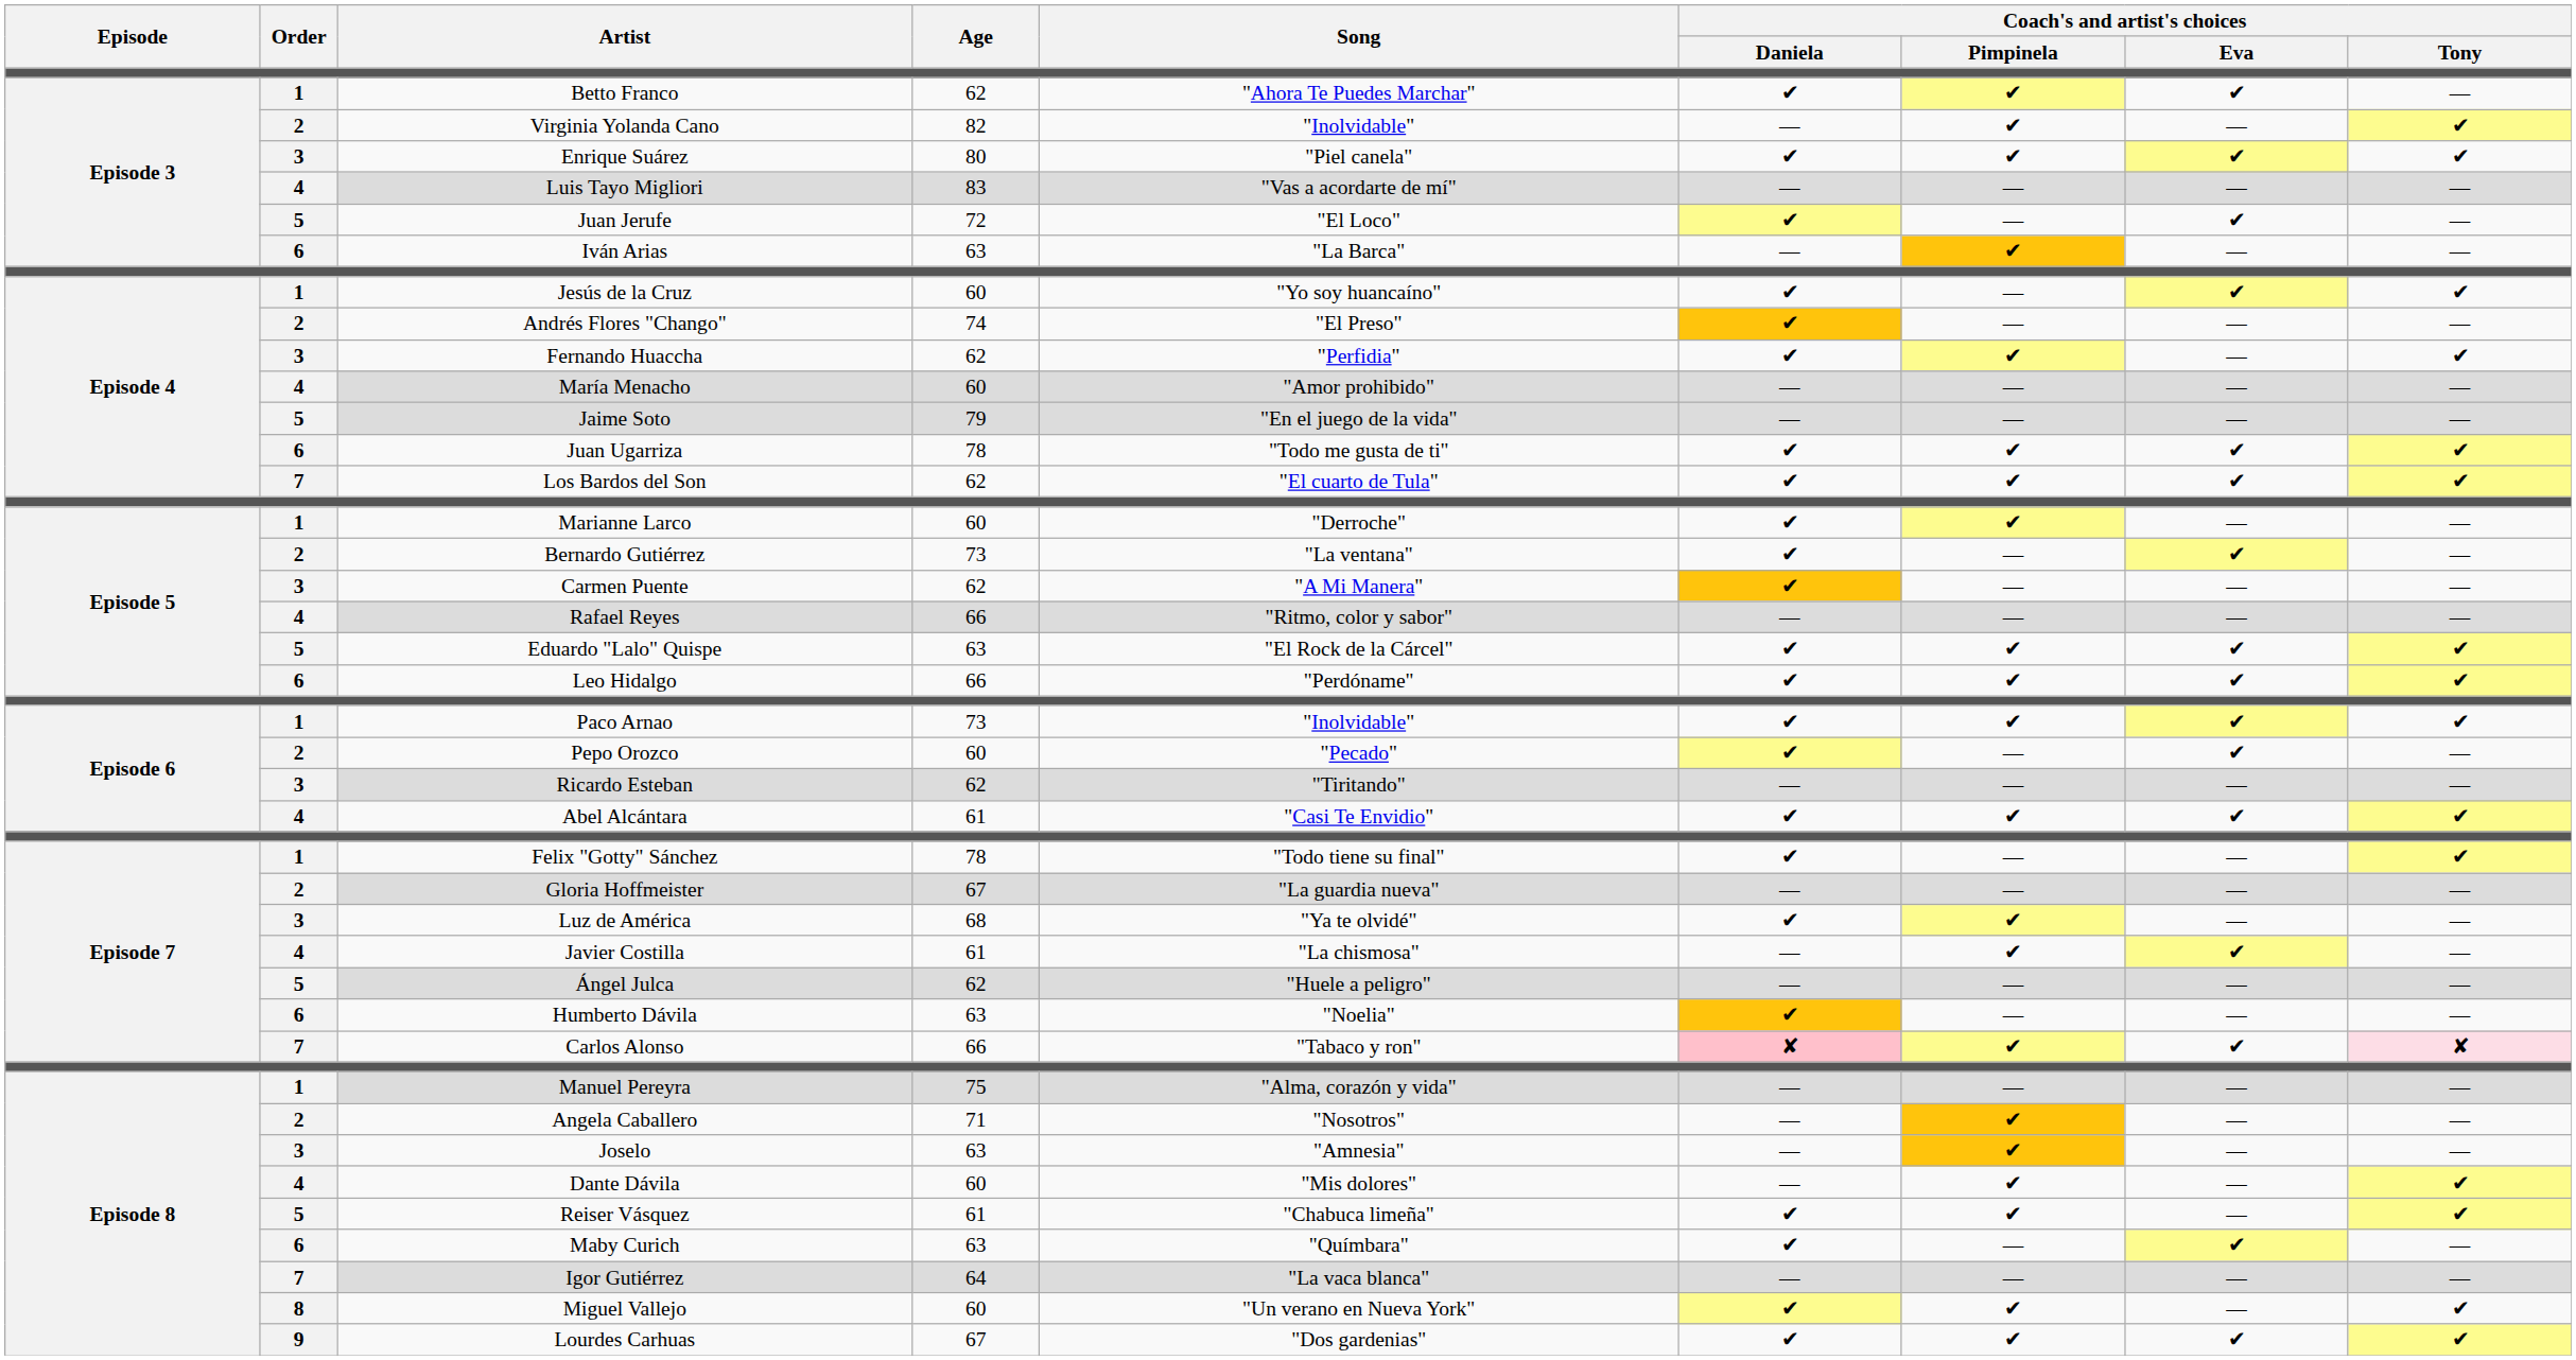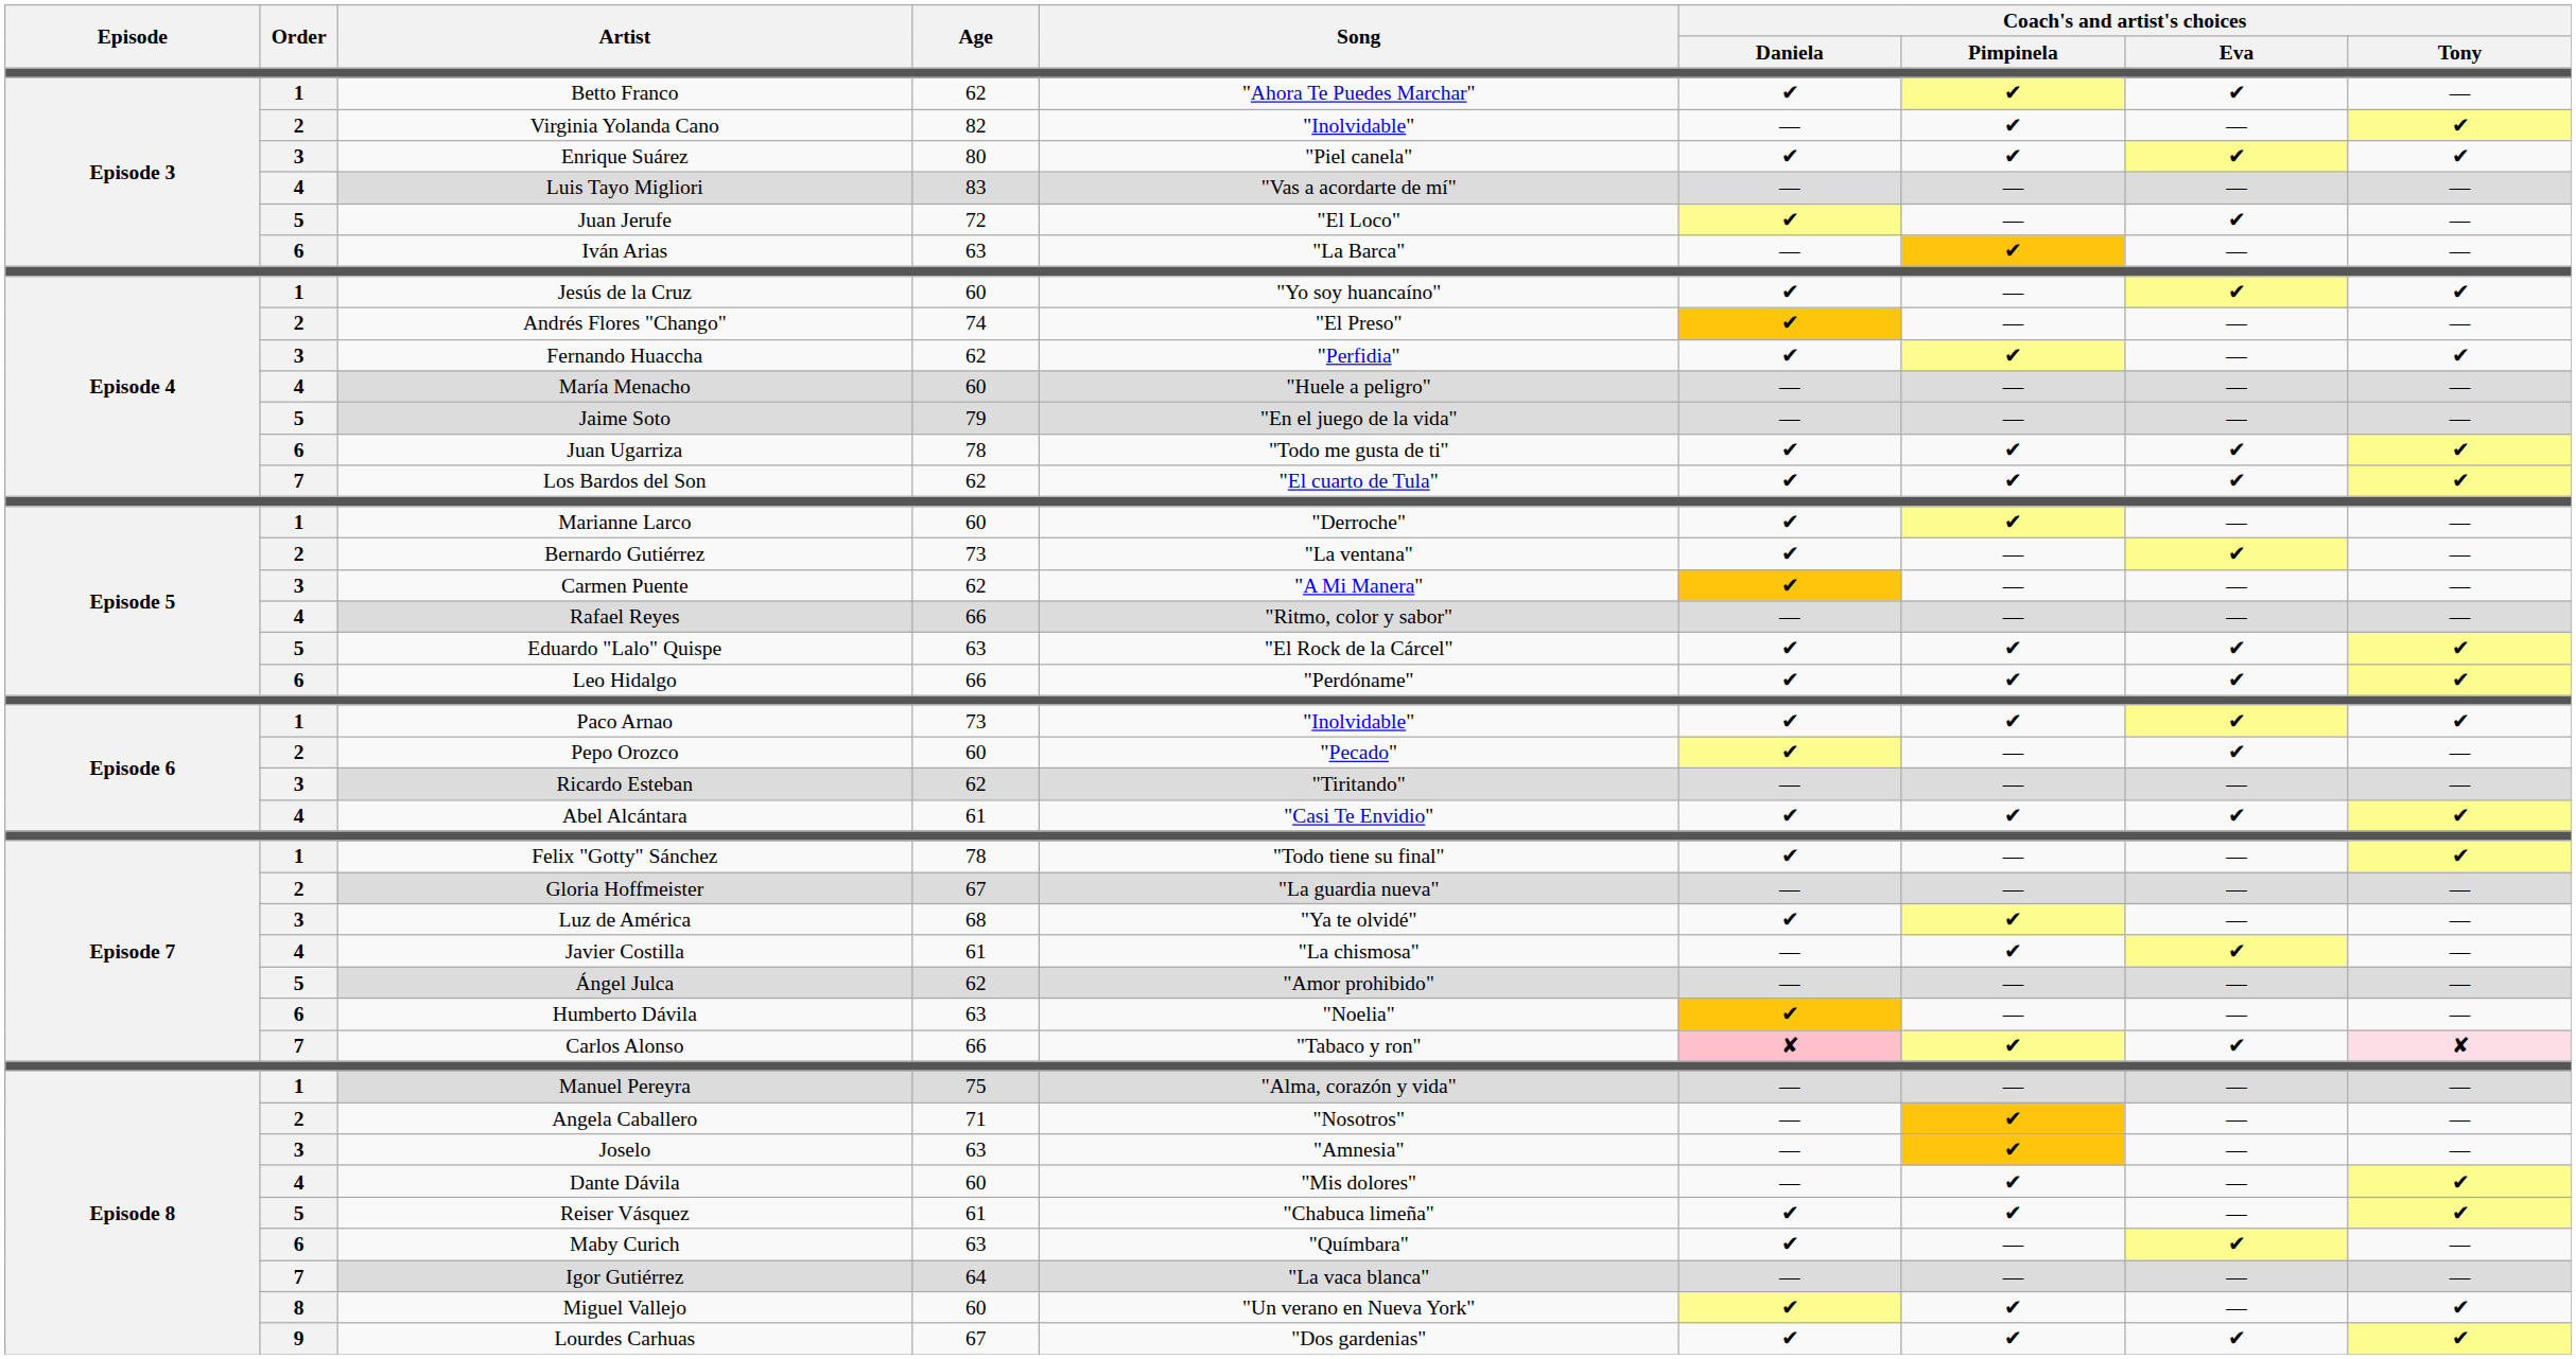 <table class="wikitable" style="text-align:center; line-height:17px; width:100%">
 <tr>
 <th rowspan="2" scope="col" style="width:08%">Episode</th>
 <th rowspan="2" scope="col" style="width:02%">Order</th>
 <th rowspan="2" scope="col" style="width:18%">Artist</th>
 <th rowspan="2" scope="col" style="width:04%">Age</th>
 <th rowspan="2" scope="col" style="width:20%">Song</th>
 <th colspan="4" scope="col" style="width:20%">Coach's and artist's choices</th>
 </tr>
 <tr>
 <th style="width:07%">Daniela</th>
 <th style="width:07%">Pimpinela</th>
 <th style="width:07%">Eva</th>
 <th style="width:07%">Tony</th>
 </tr>
 <tr>
 <td colspan="9" style="background:#555"></td>
 </tr>
 <tr>
 <th rowspan="6">Episode 3<br></th>
 <th>1</th>
 <td>Betto Franco</td>
 <td>62</td>
 <td>"<a href='#'>Ahora Te Puedes Marchar</a>"</td>
 <td>✔</td>
 <td style="background:#fdfc8f">✔</td>
 <td>✔</td>
 <td>—</td>
 </tr>
 <tr>
 <th>2</th>
 <td>Virginia Yolanda Cano</td>
 <td>82</td>
 <td>"<a href='#'>Inolvidable</a>"</td>
 <td>—</td>
 <td>✔</td>
 <td>—</td>
 <td style="background:#fdfc8f">✔</td>
 </tr>
 <tr>
 <th>3</th>
 <td>Enrique Suárez</td>
 <td>80</td>
 <td>"Piel canela"</td>
 <td>✔</td>
 <td>✔</td>
 <td style="background:#fdfc8f">✔</td>
 <td>✔</td>
 </tr>
 <tr style="background:#dcdcdc">
 <th>4</th>
 <td>Luis Tayo Migliori</td>
 <td>83</td>
 <td>"Vas a acordarte de mí"</td>
 <td>—</td>
 <td>—</td>
 <td>—</td>
 <td>—</td>
 </tr>
 <tr>
 <th>5</th>
 <td>Juan Jerufe</td>
 <td>72</td>
 <td>"El Loco"</td>
 <td style="background:#fdfc8f">✔</td>
 <td>—</td>
 <td>✔</td>
 <td>—</td>
 </tr>
 <tr>
 <th>6</th>
 <td>Iván Arias</td>
 <td>63</td>
 <td>"La Barca"</td>
 <td>—</td>
 <td style="background:#FFC40C">✔</td>
 <td>—</td>
 <td>—</td>
 </tr>
 <tr>
 <td colspan="9" style="background:#555"></td>
 </tr>
 <tr>
 <th rowspan="7">Episode 4<br></th>
 <th>1</th>
 <td>Jesús de la Cruz</td>
 <td>60</td>
 <td>"Yo soy huancaíno"</td>
 <td>✔</td>
 <td>—</td>
 <td style="background:#fdfc8f">✔</td>
 <td>✔</td>
 </tr>
 <tr>
 <th>2</th>
 <td>Andrés Flores "Chango"</td>
 <td>74</td>
 <td>"El Preso"</td>
 <td style="background:#FFC40C">✔</td>
 <td>—</td>
 <td>—</td>
 <td>—</td>
 </tr>
 <tr>
 <th>3</th>
 <td>Fernando Huaccha</td>
 <td>62</td>
 <td>"<a href='#'>Perfidia</a>"</td>
 <td>✔</td>
 <td style="background:#fdfc8f">✔</td>
 <td>—</td>
 <td>✔</td>
 </tr>
 <tr style="background:#dcdcdc">
 <th>4</th>
 <td>María Menacho</td>
 <td>60</td>
-<td>"Amor prohibido"</td>
+<td>"Huele a peligro"</td>
 <td>—</td>
 <td>—</td>
 <td>—</td>
 <td>—</td>
 </tr>
 <tr style="background:#dcdcdc">
 <th>5</th>
 <td>Jaime Soto</td>
 <td>79</td>
 <td>"En el juego de la vida"</td>
 <td>—</td>
 <td>—</td>
 <td>—</td>
 <td>—</td>
 </tr>
 <tr>
 <th>6</th>
 <td>Juan Ugarriza</td>
 <td>78</td>
 <td>"Todo me gusta de ti"</td>
 <td>✔</td>
 <td>✔</td>
 <td>✔</td>
 <td style="background:#fdfc8f">✔</td>
 </tr>
 <tr>
 <th>7</th>
 <td>Los Bardos del Son</td>
 <td>62</td>
 <td>"<a href='#'>El cuarto de Tula</a>"</td>
 <td>✔</td>
 <td>✔</td>
 <td>✔</td>
 <td style="background:#fdfc8f">✔</td>
 </tr>
 <tr>
 <td colspan="9" style="background:#555"></td>
 </tr>
 <tr>
 <th rowspan="6">Episode 5<br></th>
 <th>1</th>
 <td>Marianne Larco</td>
 <td>60</td>
 <td>"Derroche"</td>
 <td>✔</td>
 <td style="background:#fdfc8f">✔</td>
 <td>—</td>
 <td>—</td>
 </tr>
 <tr>
 <th>2</th>
 <td>Bernardo Gutiérrez</td>
 <td>73</td>
 <td>"La ventana"</td>
 <td>✔</td>
 <td>—</td>
 <td style="background:#fdfc8f">✔</td>
 <td>—</td>
 </tr>
 <tr>
 <th>3</th>
 <td>Carmen Puente</td>
 <td>62</td>
 <td>"<a href='#'>A Mi Manera</a>"</td>
 <td style="background:#FFC40C">✔</td>
 <td>—</td>
 <td>—</td>
 <td>—</td>
 </tr>
 <tr style="background:#dcdcdc">
 <th>4</th>
 <td>Rafael Reyes</td>
 <td>66</td>
 <td>"Ritmo, color y sabor"</td>
 <td>—</td>
 <td>—</td>
 <td>—</td>
 <td>—</td>
 </tr>
 <tr>
 <th>5</th>
 <td>Eduardo "Lalo" Quispe</td>
 <td>63</td>
 <td>"El Rock de la Cárcel"</td>
 <td>✔</td>
 <td>✔</td>
 <td>✔</td>
 <td style="background:#fdfc8f">✔</td>
 </tr>
 <tr>
 <th>6</th>
 <td>Leo Hidalgo</td>
 <td>66</td>
 <td>"Perdóname"</td>
 <td>✔</td>
 <td>✔</td>
 <td>✔</td>
 <td style="background:#fdfc8f">✔</td>
 </tr>
 <tr>
 <td colspan="9" style="background:#555"></td>
 </tr>
 <tr>
 <th rowspan="4">Episode 6<br></th>
 <th>1</th>
 <td>Paco Arnao</td>
 <td>73</td>
 <td>"<a href='#'>Inolvidable</a>"</td>
 <td>✔</td>
 <td>✔</td>
 <td style="background:#fdfc8f">✔</td>
 <td>✔</td>
 </tr>
 <tr>
 <th>2</th>
 <td>Pepo Orozco</td>
 <td>60</td>
 <td>"<a href='#'>Pecado</a>"</td>
 <td style="background:#fdfc8f">✔</td>
 <td>—</td>
 <td>✔</td>
 <td>—</td>
 </tr>
 <tr style="background:#dcdcdc">
 <th>3</th>
 <td>Ricardo Esteban</td>
 <td>62</td>
 <td>"Tiritando"</td>
 <td>—</td>
 <td>—</td>
 <td>—</td>
 <td>—</td>
 </tr>
 <tr>
 <th>4</th>
 <td>Abel Alcántara</td>
 <td>61</td>
 <td>"<a href='#'>Casi Te Envidio</a>"</td>
 <td>✔</td>
 <td>✔</td>
 <td>✔</td>
 <td style="background:#fdfc8f">✔</td>
 </tr>
 <tr>
 <td colspan="9" style="background:#555"></td>
 </tr>
 <tr>
 <th rowspan="7">Episode 7<br></th>
 <th>1</th>
 <td>Felix "Gotty" Sánchez</td>
 <td>78</td>
 <td>"Todo tiene su final"</td>
 <td>✔</td>
 <td>—</td>
 <td>—</td>
 <td style="background:#fdfc8f">✔</td>
 </tr>
 <tr style="background:#dcdcdc">
 <th>2</th>
 <td>Gloria Hoffmeister</td>
 <td>67</td>
 <td>"La guardia nueva"</td>
 <td>—</td>
 <td>—</td>
 <td>—</td>
 <td>—</td>
 </tr>
 <tr>
 <th>3</th>
 <td>Luz de América</td>
 <td>68</td>
 <td>"Ya te olvidé"</td>
 <td>✔</td>
 <td style="background:#fdfc8f">✔</td>
 <td>—</td>
 <td>—</td>
 </tr>
 <tr>
 <th>4</th>
 <td>Javier Costilla</td>
 <td>61</td>
 <td>"La chismosa"</td>
 <td>—</td>
 <td>✔</td>
 <td style="background:#fdfc8f">✔</td>
 <td>—</td>
 </tr>
 <tr style="background:#dcdcdc">
 <th>5</th>
 <td>Ángel Julca</td>
 <td>62</td>
-<td>"Huele a peligro"</td>
+<td>"Amor prohibido"</td>
 <td>—</td>
 <td>—</td>
 <td>—</td>
 <td>—</td>
 </tr>
 <tr>
 <th>6</th>
 <td>Humberto Dávila</td>
 <td>63</td>
 <td>"Noelia"</td>
 <td style="background:#FFC40C">✔</td>
 <td>—</td>
 <td>—</td>
 <td>—</td>
 </tr>
 <tr>
 <th>7</th>
 <td>Carlos Alonso</td>
 <td>66</td>
 <td>"Tabaco y ron"</td>
 <td style="background:pink">✘</td>
 <td style="background:#fdfc8f">✔</td>
 <td>✔</td>
 <td style="background:#fddde6">✘</td>
 </tr>
 <tr>
 <td colspan="9" style="background:#555"></td>
 </tr>
 <tr style="background:#dcdcdc">
 <th rowspan="10">Episode 8<br></th>
 <th>1</th>
 <td>Manuel Pereyra</td>
 <td>75</td>
 <td>"Alma, corazón y vida"</td>
 <td>—</td>
 <td>—</td>
 <td>—</td>
 <td>—</td>
 </tr>
 <tr>
 <th>2</th>
 <td>Angela Caballero</td>
 <td>71</td>
 <td>"Nosotros"</td>
 <td>—</td>
 <td style="background:#FFC40C">✔</td>
 <td>—</td>
 <td>—</td>
 </tr>
 <tr>
 <th>3</th>
 <td>Joselo</td>
 <td>63</td>
 <td>"Amnesia"</td>
 <td>—</td>
 <td style="background:#FFC40C">✔</td>
 <td>—</td>
 <td>—</td>
 </tr>
 <tr>
 <th>4</th>
 <td>Dante Dávila</td>
 <td>60</td>
 <td>"Mis dolores"</td>
 <td>—</td>
 <td>✔</td>
 <td>—</td>
 <td style="background:#fdfc8f">✔</td>
 </tr>
 <tr>
 <th>5</th>
 <td>Reiser Vásquez</td>
 <td>61</td>
 <td>"Chabuca limeña"</td>
 <td>✔</td>
 <td>✔</td>
 <td>—</td>
 <td style="background:#fdfc8f">✔</td>
 </tr>
 <tr>
 <th>6</th>
 <td>Maby Curich</td>
 <td>63</td>
 <td>"Químbara"</td>
 <td>✔</td>
 <td>—</td>
 <td style="background:#fdfc8f">✔</td>
 <td>—</td>
 </tr>
 <tr style="background:#dcdcdc">
 <th>7</th>
 <td>Igor Gutiérrez</td>
 <td>64</td>
 <td>"La vaca blanca"</td>
 <td>—</td>
 <td>—</td>
 <td>—</td>
 <td>—</td>
 </tr>
 <tr>
 <th>8</th>
 <td>Miguel Vallejo</td>
 <td>60</td>
 <td>"Un verano en Nueva York"</td>
 <td style="background:#fdfc8f">✔</td>
 <td>✔</td>
 <td>—</td>
 <td>✔</td>
 </tr>
 <tr>
 <th>9</th>
 <td>Lourdes Carhuas</td>
 <td>67</td>
 <td>"Dos gardenias"</td>
 <td>✔</td>
 <td>✔</td>
 <td>✔</td>
 <td style="background:#fdfc8f">✔</td>
 </tr>
 <tr>
 </tr>
 </table>
